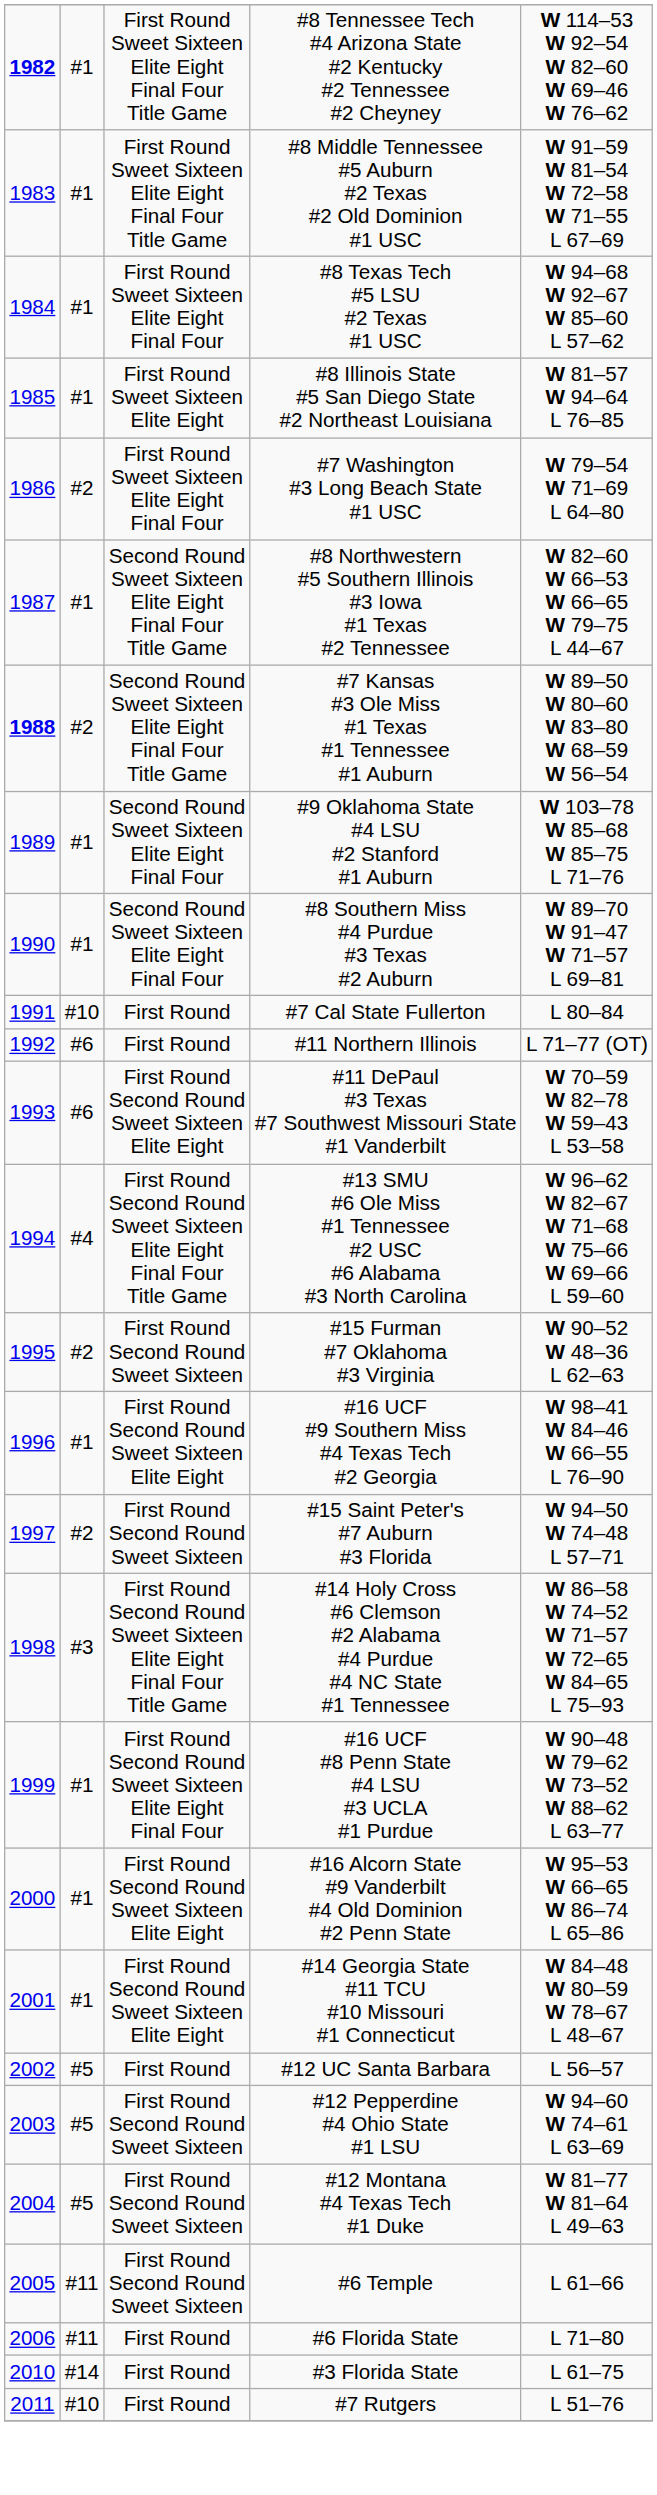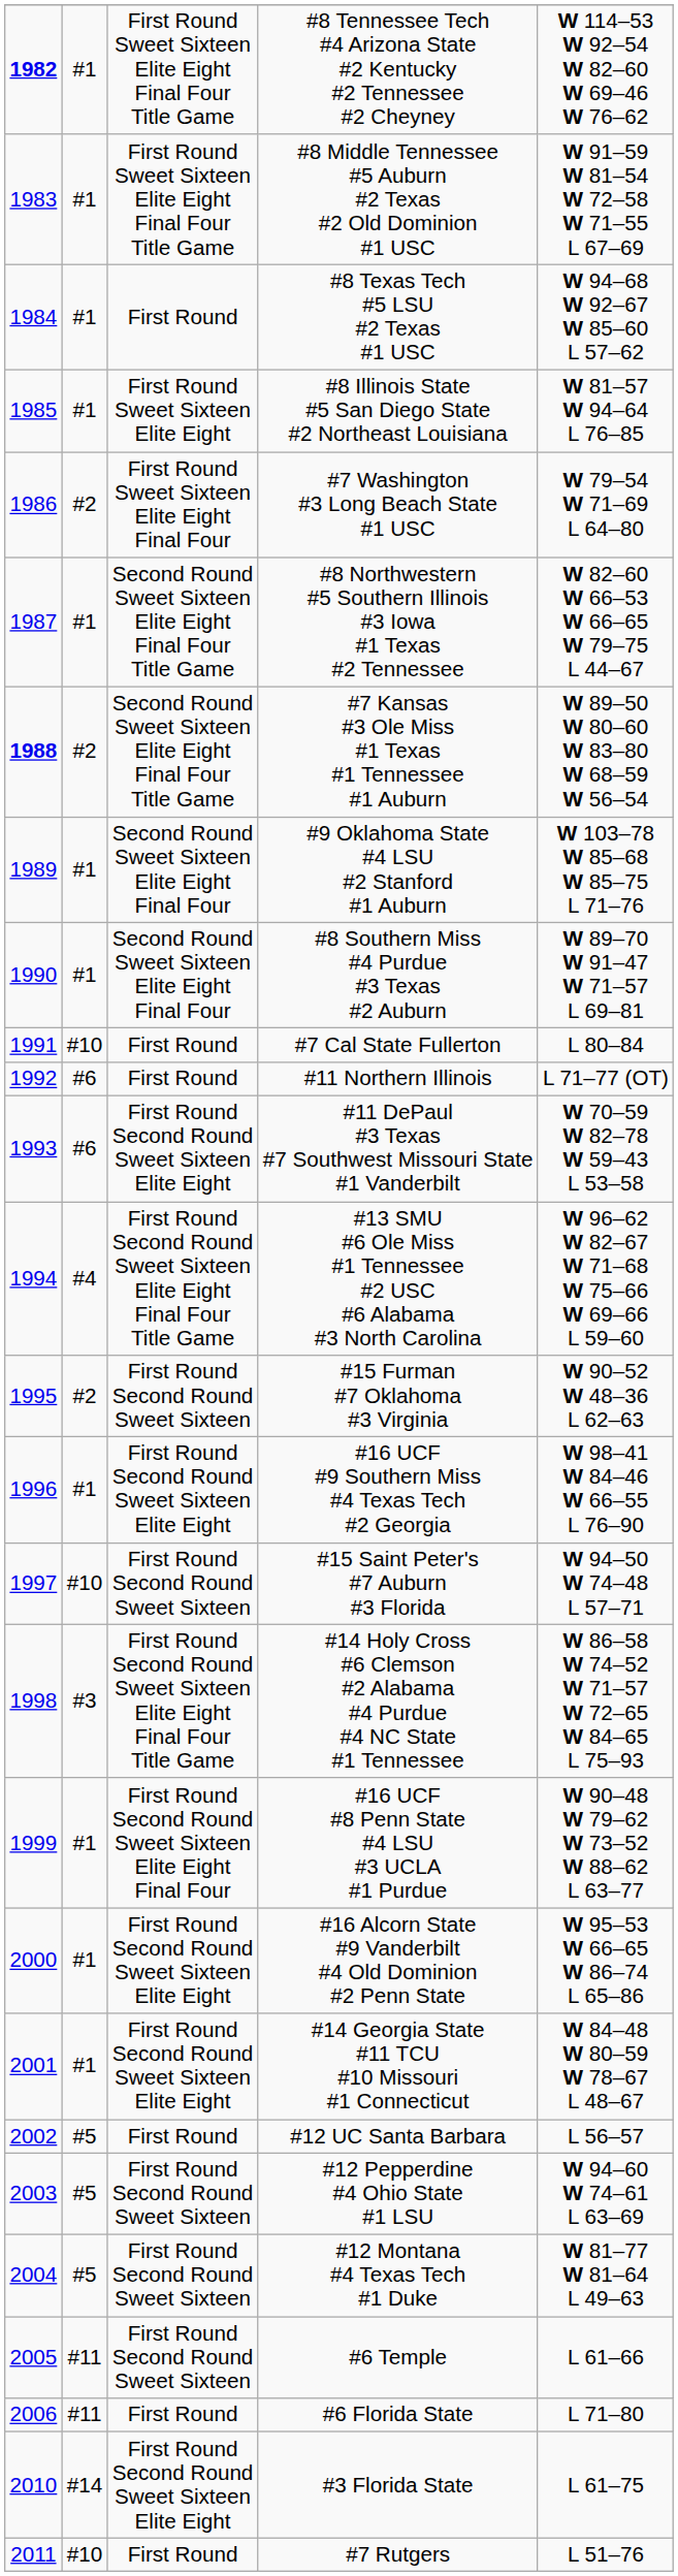 <table class="wikitable" style="text-align:center">
 <tr>
 </tr>
 <tr>
 <td rowspan=1><strong><a href='#'>1982</a></strong></td>
 <td>#1</td>
 <td>First Round<br>Sweet Sixteen<br>Elite Eight<br>Final Four<br>Title Game</td>
 <td>#8 Tennessee Tech<br>#4 Arizona State<br>#2 Kentucky<br>#2 Tennessee<br>#2 Cheyney</td>
 <td><strong>W</strong> 114–53<br><strong>W</strong> 92–54<br><strong>W</strong> 82–60<br><strong>W</strong> 69–46<br><strong>W</strong> 76–62</td>
 </tr>
 <tr style="text-align:center;">
 <td rowspan=1><a href='#'>1983</a></td>
 <td>#1</td>
 <td>First Round<br>Sweet Sixteen<br>Elite Eight<br>Final Four<br>Title Game</td>
 <td>#8 Middle Tennessee<br>#5 Auburn<br>#2 Texas<br>#2 Old Dominion<br>#1 USC</td>
 <td><strong>W</strong> 91–59<br><strong>W</strong> 81–54<br><strong>W</strong> 72–58<br><strong>W</strong> 71–55<br>L 67–69</td>
 </tr>
 <tr style="text-align:center;">
 <td rowspan=1><a href='#'>1984</a></td>
 <td>#1</td>
-<td>First Round<br>Sweet Sixteen<br>Elite Eight<br>Final Four</td>
+<td>First Round</td>
 <td>#8 Texas Tech<br>#5 LSU<br>#2 Texas<br>#1 USC</td>
 <td><strong>W</strong> 94–68<br><strong>W</strong> 92–67<br><strong>W</strong> 85–60<br>L 57–62</td>
 </tr>
 <tr style="text-align:center;">
 <td rowspan=1><a href='#'>1985</a></td>
 <td>#1</td>
 <td>First Round<br>Sweet Sixteen<br>Elite Eight</td>
 <td>#8 Illinois State<br>#5 San Diego State<br>#2 Northeast Louisiana</td>
 <td><strong>W</strong> 81–57<br><strong>W</strong> 94–64<br>L 76–85</td>
 </tr>
 <tr style="text-align:center;">
 <td rowspan=1><a href='#'>1986</a></td>
 <td>#2</td>
 <td>First Round<br>Sweet Sixteen<br>Elite Eight<br>Final Four</td>
 <td>#7 Washington<br>#3 Long Beach State<br>#1 USC</td>
 <td><strong>W</strong> 79–54<br><strong>W</strong> 71–69<br>L 64–80</td>
 </tr>
 <tr style="text-align:center;">
 <td rowspan=1><a href='#'>1987</a></td>
 <td>#1</td>
 <td>Second Round<br>Sweet Sixteen<br>Elite Eight<br>Final Four<br>Title Game</td>
 <td>#8 Northwestern<br>#5 Southern Illinois<br>#3 Iowa<br>#1 Texas<br>#2 Tennessee</td>
 <td><strong>W</strong> 82–60<br><strong>W</strong> 66–53<br><strong>W</strong> 66–65<br><strong>W</strong> 79–75<br>L 44–67</td>
 </tr>
 <tr style="text-align:center;">
 <td rowspan=1><strong><a href='#'>1988</a></strong></td>
 <td>#2</td>
 <td>Second Round<br>Sweet Sixteen<br>Elite Eight<br>Final Four<br>Title Game</td>
 <td>#7 Kansas<br>#3 Ole Miss<br>#1 Texas<br>#1 Tennessee<br>#1 Auburn</td>
 <td><strong>W</strong> 89–50<br><strong>W</strong> 80–60<br><strong>W</strong> 83–80<br><strong>W</strong> 68–59<br><strong>W</strong> 56–54</td>
 </tr>
 <tr style="text-align:center;">
 <td rowspan=1><a href='#'>1989</a></td>
 <td>#1</td>
 <td>Second Round<br>Sweet Sixteen<br>Elite Eight<br>Final Four</td>
 <td>#9 Oklahoma State<br>#4 LSU<br>#2 Stanford<br>#1 Auburn</td>
 <td><strong>W</strong> 103–78<br><strong>W</strong> 85–68<br><strong>W</strong> 85–75<br>L 71–76</td>
 </tr>
 <tr style="text-align:center;">
 <td rowspan=1><a href='#'>1990</a></td>
 <td>#1</td>
 <td>Second Round<br>Sweet Sixteen<br>Elite Eight<br>Final Four</td>
 <td>#8 Southern Miss<br>#4 Purdue<br>#3 Texas<br>#2 Auburn</td>
 <td><strong>W</strong> 89–70<br><strong>W</strong> 91–47<br><strong>W</strong> 71–57<br>L 69–81</td>
 </tr>
 <tr style="text-align:center;">
 <td rowspan=1><a href='#'>1991</a></td>
 <td>#10</td>
 <td>First Round</td>
 <td>#7 Cal State Fullerton</td>
 <td>L 80–84</td>
 </tr>
 <tr style="text-align:center;">
 <td rowspan=1><a href='#'>1992</a></td>
 <td>#6</td>
 <td>First Round</td>
 <td>#11 Northern Illinois</td>
 <td>L 71–77 (OT)</td>
 </tr>
 <tr style="text-align:center;">
 <td rowspan=1><a href='#'>1993</a></td>
 <td>#6</td>
 <td>First Round<br>Second Round<br>Sweet Sixteen<br>Elite Eight</td>
 <td>#11 DePaul<br>#3 Texas<br>#7 Southwest Missouri State<br>#1 Vanderbilt</td>
 <td><strong>W</strong> 70–59<br><strong>W</strong> 82–78<br><strong>W</strong> 59–43<br>L 53–58</td>
 </tr>
 <tr style="text-align:center;">
 <td rowspan=1><a href='#'>1994</a></td>
 <td>#4</td>
 <td>First Round<br>Second Round<br>Sweet Sixteen<br>Elite Eight<br>Final Four<br>Title Game</td>
 <td>#13 SMU<br>#6 Ole Miss<br>#1 Tennessee<br>#2 USC<br>#6 Alabama<br>#3 North Carolina</td>
 <td><strong>W</strong> 96–62<br><strong>W</strong> 82–67<br><strong>W</strong> 71–68<br><strong>W</strong> 75–66<br><strong>W</strong> 69–66<br>L 59–60</td>
 </tr>
 <tr style="text-align:center;">
 <td rowspan=1><a href='#'>1995</a></td>
 <td>#2</td>
 <td>First Round<br>Second Round<br>Sweet Sixteen</td>
 <td>#15 Furman<br>#7 Oklahoma<br>#3 Virginia</td>
 <td><strong>W</strong> 90–52<br><strong>W</strong> 48–36<br>L 62–63</td>
 </tr>
 <tr style="text-align:center;">
 <td rowspan=1><a href='#'>1996</a></td>
 <td>#1</td>
 <td>First Round<br>Second Round<br>Sweet Sixteen<br>Elite Eight</td>
 <td>#16 UCF<br>#9 Southern Miss<br>#4 Texas Tech<br>#2 Georgia</td>
 <td><strong>W</strong> 98–41<br><strong>W</strong> 84–46<br><strong>W</strong> 66–55<br>L 76–90</td>
 </tr>
 <tr style="text-align:center;">
 <td rowspan=1><a href='#'>1997</a></td>
-<td>#2</td>
+<td>#10</td>
 <td>First Round<br>Second Round<br>Sweet Sixteen</td>
 <td>#15 Saint Peter's<br>#7 Auburn<br>#3 Florida</td>
 <td><strong>W</strong> 94–50<br><strong>W</strong> 74–48<br>L 57–71</td>
 </tr>
 <tr style="text-align:center;">
 <td rowspan=1><a href='#'>1998</a></td>
 <td>#3</td>
 <td>First Round<br>Second Round<br>Sweet Sixteen<br>Elite Eight<br>Final Four<br>Title Game</td>
 <td>#14 Holy Cross<br>#6 Clemson<br>#2 Alabama<br>#4 Purdue<br>#4 NC State<br>#1 Tennessee</td>
 <td><strong>W</strong> 86–58<br><strong>W</strong> 74–52<br><strong>W</strong> 71–57<br><strong>W</strong> 72–65<br><strong>W</strong> 84–65<br>L 75–93</td>
 </tr>
 <tr style="text-align:center;">
 <td rowspan=1><a href='#'>1999</a></td>
 <td>#1</td>
 <td>First Round<br>Second Round<br>Sweet Sixteen<br>Elite Eight<br>Final Four</td>
 <td>#16 UCF<br>#8 Penn State<br>#4 LSU<br>#3 UCLA<br>#1 Purdue</td>
 <td><strong>W</strong> 90–48<br><strong>W</strong> 79–62<br><strong>W</strong> 73–52<br><strong>W</strong> 88–62<br>L 63–77</td>
 </tr>
 <tr style="text-align:center;">
 <td rowspan=1><a href='#'>2000</a></td>
 <td>#1</td>
 <td>First Round<br>Second Round<br>Sweet Sixteen<br>Elite Eight</td>
 <td>#16 Alcorn State<br>#9 Vanderbilt<br>#4 Old Dominion<br>#2 Penn State</td>
 <td><strong>W</strong> 95–53<br><strong>W</strong> 66–65<br><strong>W</strong> 86–74<br>L 65–86</td>
 </tr>
 <tr style="text-align:center;">
 <td rowspan=1><a href='#'>2001</a></td>
 <td>#1</td>
 <td>First Round<br>Second Round<br>Sweet Sixteen<br>Elite Eight</td>
 <td>#14 Georgia State<br>#11 TCU<br>#10 Missouri<br>#1 Connecticut</td>
 <td><strong>W</strong> 84–48<br><strong>W</strong> 80–59<br><strong>W</strong> 78–67<br>L 48–67</td>
 </tr>
 <tr style="text-align:center;">
 <td rowspan=1><a href='#'>2002</a></td>
 <td>#5</td>
 <td>First Round</td>
 <td>#12 UC Santa Barbara</td>
 <td>L 56–57</td>
 </tr>
 <tr style="text-align:center;">
 <td rowspan=1><a href='#'>2003</a></td>
 <td>#5</td>
 <td>First Round<br>Second Round<br>Sweet Sixteen</td>
 <td>#12 Pepperdine<br>#4 Ohio State<br>#1 LSU</td>
 <td><strong>W</strong> 94–60<br><strong>W</strong> 74–61<br>L 63–69</td>
 </tr>
 <tr style="text-align:center;">
 <td rowspan=1><a href='#'>2004</a></td>
 <td>#5</td>
 <td>First Round<br>Second Round<br>Sweet Sixteen</td>
 <td>#12 Montana<br>#4 Texas Tech<br>#1 Duke</td>
 <td><strong>W</strong> 81–77<br><strong>W</strong> 81–64<br>L 49–63</td>
 </tr>
 <tr style="text-align:center;">
 <td rowspan=1><a href='#'>2005</a></td>
 <td>#11</td>
 <td>First Round<br>Second Round<br>Sweet Sixteen</td>
 <td>#6 Temple</td>
 <td>L 61–66</td>
 </tr>
 <tr style="text-align:center;">
 <td rowspan=1><a href='#'>2006</a></td>
 <td>#11</td>
 <td>First Round</td>
 <td>#6 Florida State</td>
 <td>L 71–80</td>
 </tr>
 <tr style="text-align:center;">
 <td rowspan=1><a href='#'>2010</a></td>
 <td>#14</td>
-<td>First Round</td>
+<td>First Round<br>Second Round<br>Sweet Sixteen<br>Elite Eight</td>
 <td>#3 Florida State</td>
 <td>L 61–75</td>
 </tr>
 <tr style="text-align:center;">
 <td rowspan=1><a href='#'>2011</a></td>
 <td>#10</td>
 <td>First Round</td>
 <td>#7 Rutgers</td>
 <td>L 51–76</td>
 </tr>
 <tr style="text-align:center;">
 </tr>
 </table>
